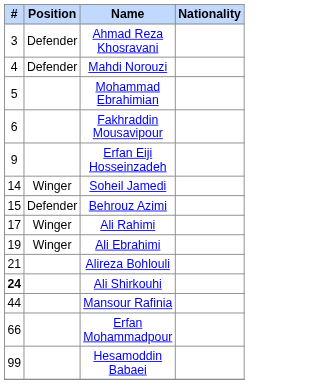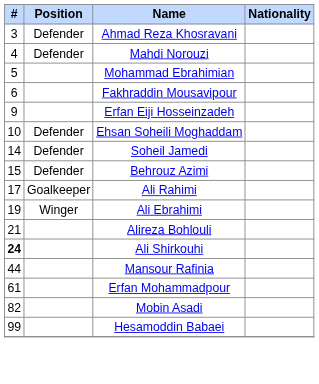 <table border=1 style="border-collapse:collapse; font-size:90%;" cellpadding=3 cellspacing=0 width=30%>
 <tr bgcolor=#C1D8FF>
 <th width=2%>#</th>
 <th width=5%>Position</th>
 <th width=10%>Name</th>
 <th width=5%>Nationality</th>
 </tr>
 <tr align=center>
 <td>3</td>
 <td>Defender</td>
 <td><a href='#'>Ahmad Reza Khosravani</a></td>
 <td></td>
 </tr>
 <tr align=center>
 <td>4</td>
 <td>Defender</td>
 <td><a href='#'>Mahdi Norouzi</a></td>
 <td></td>
 </tr>
 <tr align=center>
 <td>5</td>
 <td></td>
 <td><a href='#'>Mohammad Ebrahimian</a></td>
 <td></td>
 </tr>
 <tr align=center>
 <td>6</td>
 <td></td>
 <td><a href='#'>Fakhraddin Mousavipour</a></td>
 <td></td>
 </tr>
 <tr align=center>
 <td>9</td>
 <td></td>
 <td><a href='#'>Erfan Eiji Hosseinzadeh</a></td>
 <td></td>
 </tr>
 <tr align=center>
+<td>10</td>
+<td>Defender</td>
+<td><a href='#'>Ehsan Soheili Moghaddam</a></td>
+<td></td>
+</tr>
+<tr align=center>
 <td>14</td>
-<td>Winger</td>
+<td>Defender</td>
 <td><a href='#'>Soheil Jamedi</a></td>
 <td></td>
 </tr>
 <tr align=center>
 <td>15</td>
 <td>Defender</td>
 <td><a href='#'>Behrouz Azimi</a></td>
 <td></td>
 </tr>
 <tr align=center>
 <td>17</td>
-<td>Winger</td>
+<td>Goalkeeper</td>
 <td><a href='#'>Ali Rahimi</a></td>
 <td></td>
 </tr>
 <tr align=center>
 <td>19</td>
 <td>Winger</td>
 <td><a href='#'>Ali Ebrahimi</a></td>
 <td></td>
 </tr>
 <tr align=center>
 <td>21</td>
 <td></td>
 <td><a href='#'>Alireza Bohlouli</a></td>
 <td></td>
 </tr>
 <tr align=center>
 <td><strong>24</strong></td>
 <td></td>
 <td><a href='#'>Ali Shirkouhi</a></td>
 <td></td>
 </tr>
 <tr align=center>
 <td>44</td>
 <td></td>
 <td><a href='#'>Mansour Rafinia</a></td>
 <td></td>
 </tr>
 <tr align=center>
-<td>66</td>
+<td>61</td>
 <td></td>
 <td><a href='#'>Erfan Mohammadpour</a></td>
+<td></td>
+</tr>
+<tr align=center>
+<td>82</td>
+<td></td>
+<td><a href='#'>Mobin Asadi</a></td>
 <td></td>
 </tr>
 <tr align=center>
 <td>99</td>
 <td></td>
 <td><a href='#'>Hesamoddin Babaei</a></td>
 <td></td>
 </tr>
 <tr align=center>
 </tr>
 </table>
